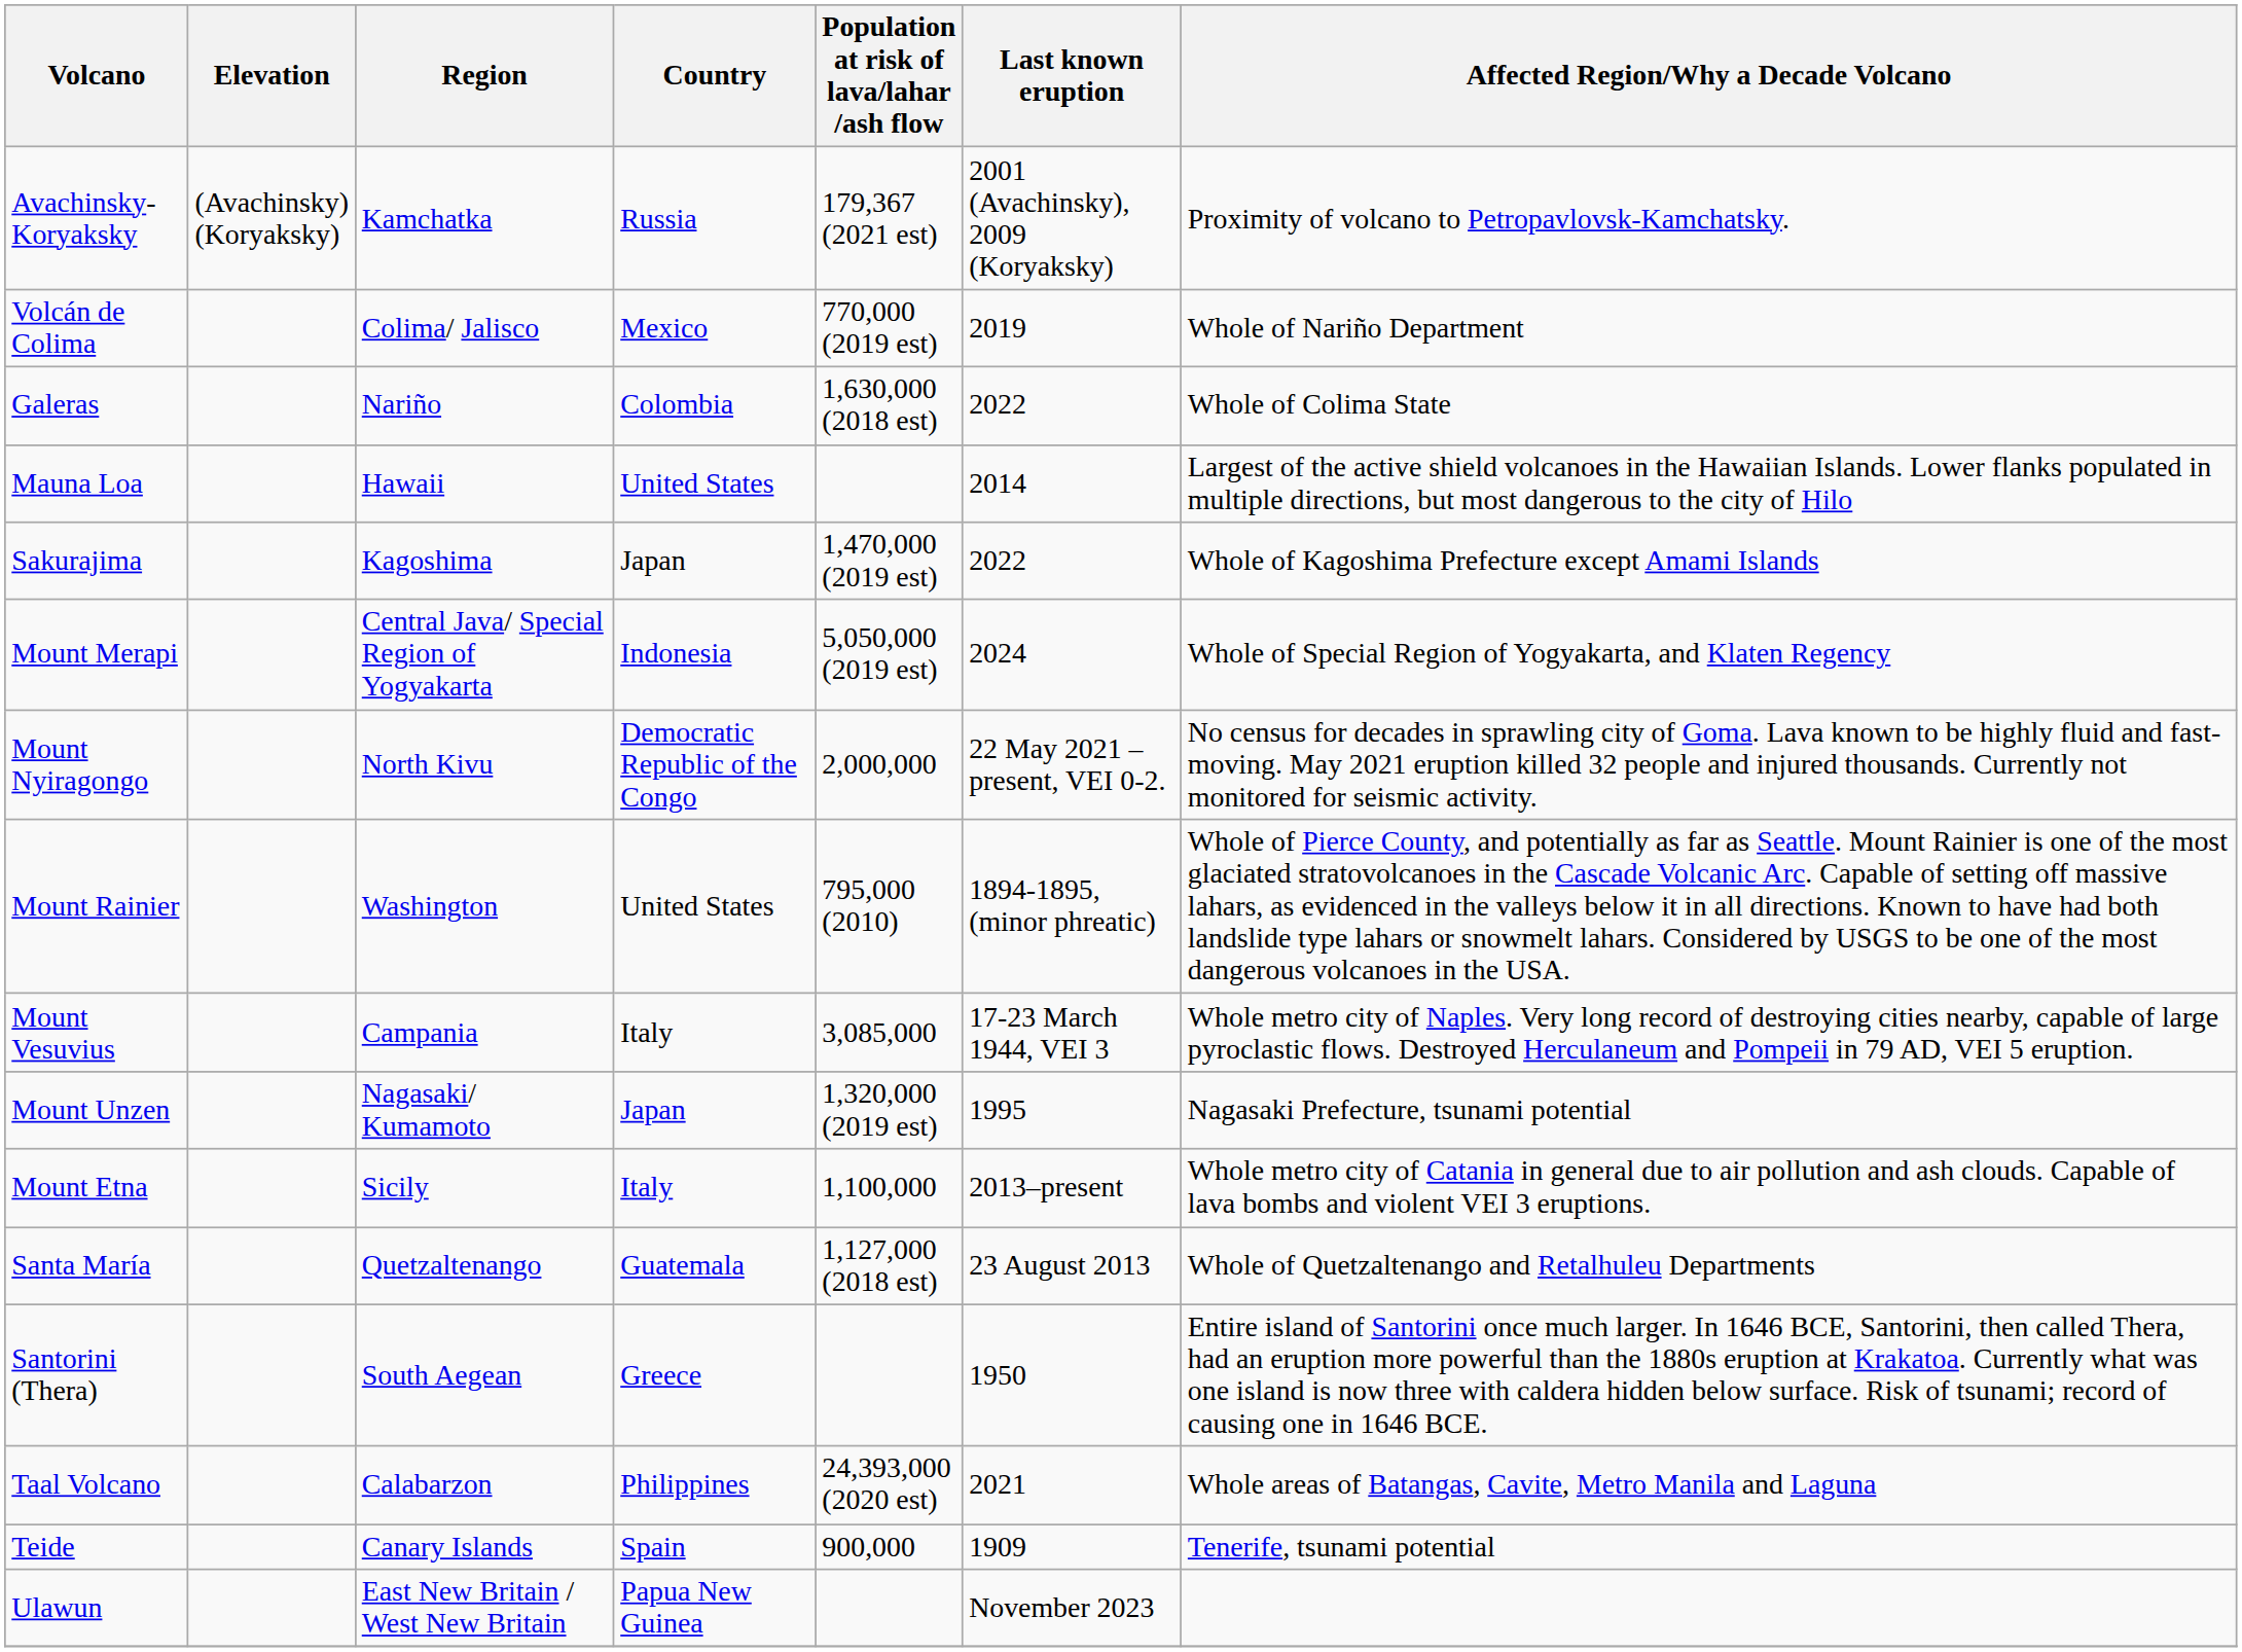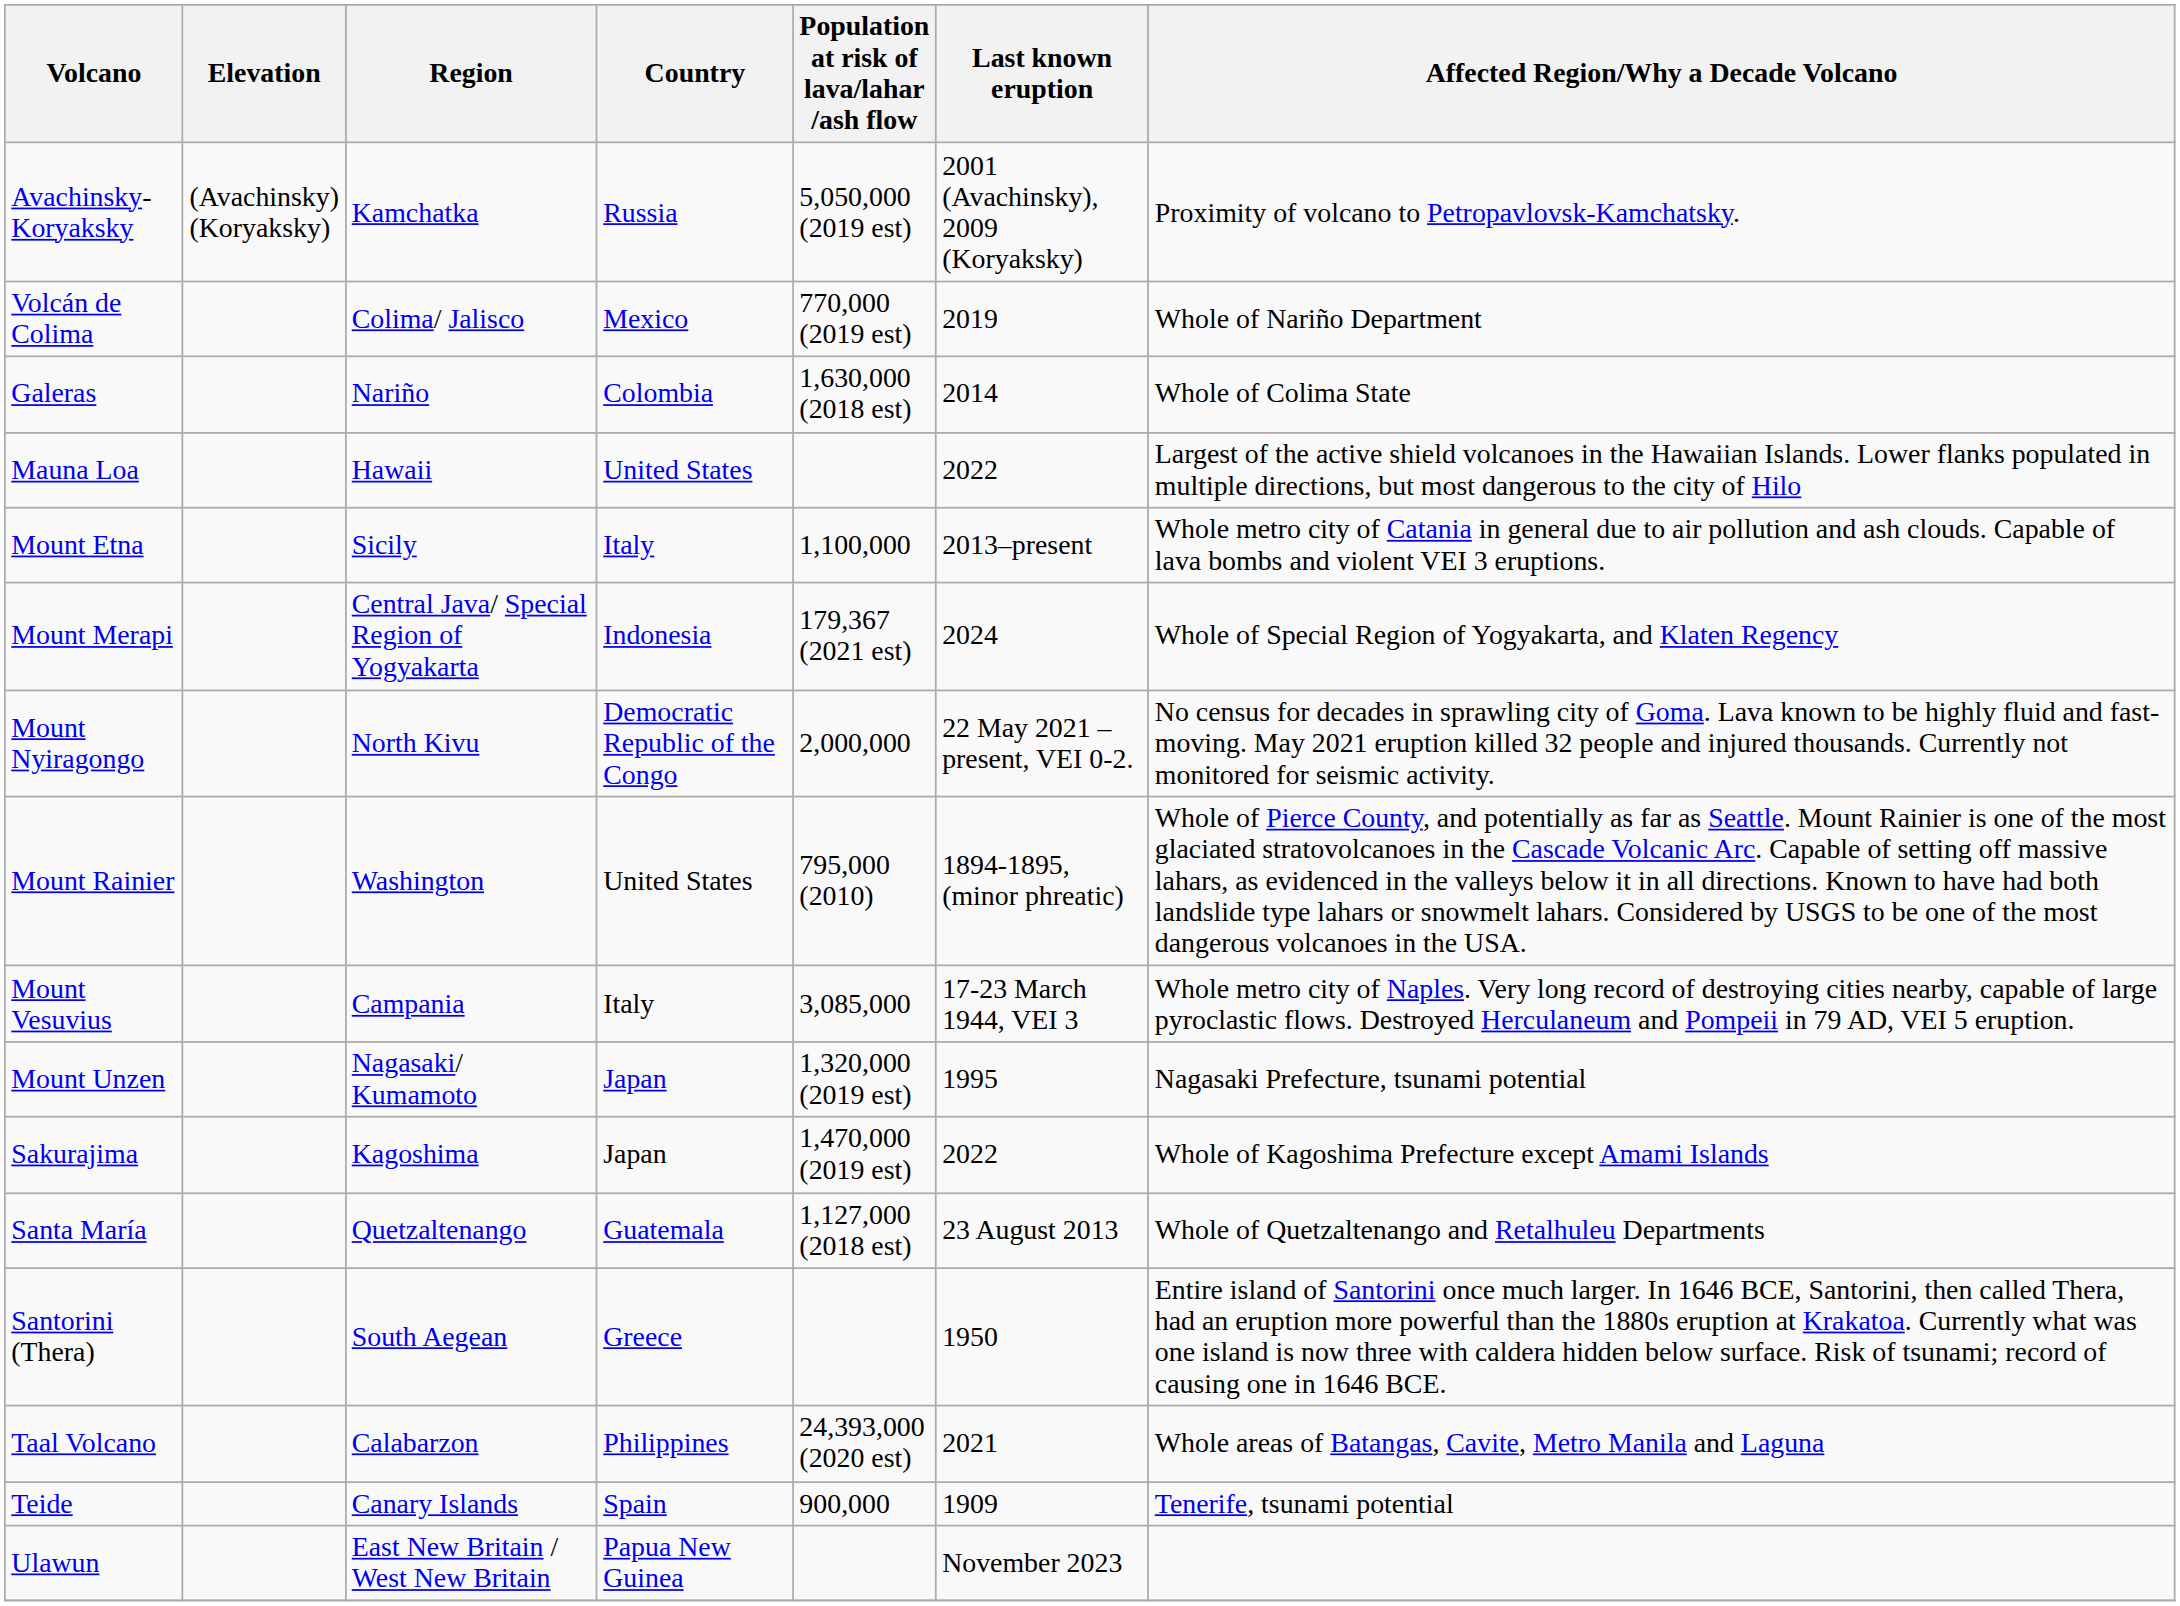 <table class="wikitable sortable"  style="text-align: left;">
 <tr>
 <th>Volcano</th>
 <th>Elevation</th>
 <th>Region</th>
 <th>Country</th>
 <th>Population<br>at risk of<br>lava/lahar<br>/ash flow</th>
 <th>Last known eruption</th>
 <th>Affected Region/Why a Decade Volcano</th>
 </tr>
 <tr>
 <td><a href='#'>Avachinsky</a>-<a href='#'>Koryaksky</a></td>
 <td data-sort-value="2741"> (Avachinsky)<br> (Koryaksky)</td>
 <td><a href='#'>Kamchatka</a></td>
 <td><a href='#'>Russia</a></td>
-<td data-sort-value="179367">179,367<br>(2021 est)</td>
+<td data-sort-value="5050000">5,050,000<br>(2019 est)</td>
 <td data-sort-value="2009">2001 (Avachinsky),<br>2009 (Koryaksky)</td>
 <td>Proximity of volcano to <a href='#'>Petropavlovsk-Kamchatsky</a>.</td>
 </tr>
 <tr>
 <td><a href='#'>Volcán de Colima</a></td>
 <td data-sort-value="3820"></td>
 <td><a href='#'>Colima</a>/ <a href='#'>Jalisco</a></td>
 <td><a href='#'>Mexico</a></td>
 <td data-sort-value="770000">770,000<br>(2019 est)</td>
 <td data-sort-value="2019">2019</td>
 <td>Whole of Nariño Department</td>
 </tr>
 <tr>
 <td><a href='#'>Galeras</a></td>
 <td data-sort-value="4276"></td>
 <td><a href='#'>Nariño</a></td>
 <td><a href='#'>Colombia</a></td>
 <td data-sort-value="1630000">1,630,000<br>(2018 est)</td>
-<td>2022</td>
+<td data-sort-value="2014">2014</td>
 <td>Whole of Colima State</td>
 </tr>
 <tr>
 <td><a href='#'>Mauna Loa</a></td>
 <td data-sort-value="4169"></td>
 <td><a href='#'>Hawaii</a></td>
 <td><a href='#'>United States</a></td>
 <td></td>
-<td data-sort-value="2014">2014</td>
+<td>2022</td>
 <td>Largest of the active shield volcanoes in the Hawaiian Islands. Lower flanks populated in multiple directions, but most dangerous to the city of <a href='#'>Hilo</a></td>
 </tr>
 <tr>
-<td><a href='#'>Sakurajima</a></td>
-<td data-sort-value="1117"></td>
-<td><a href='#'>Kagoshima</a></td>
-<td>Japan</td>
-<td data-sort-value="1470000">1,470,000<br>(2019 est)</td>
-<td data-sort-value="2022">2022</td>
-<td>Whole of Kagoshima Prefecture except <a href='#'>Amami Islands</a></td>
+<td><a href='#'>Mount Etna</a></td>
+<td data-sort-value="3326"></td>
+<td><a href='#'>Sicily</a></td>
+<td><a href='#'>Italy</a></td>
+<td data-sort-value="1100000">1,100,000</td>
+<td data-sort-value="2022">2013–present</td>
+<td>Whole metro city of <a href='#'>Catania</a> in general due to air pollution and ash clouds. Capable of lava bombs and violent VEI 3 eruptions.</td>
 </tr>
 <tr>
 <td><a href='#'>Mount Merapi</a></td>
 <td data-sort-value="2910"></td>
 <td><a href='#'>Central Java</a>/ <a href='#'>Special Region of Yogyakarta</a></td>
 <td><a href='#'>Indonesia</a></td>
-<td data-sort-value="5050000">5,050,000<br>(2019 est)</td>
+<td data-sort-value="179367">179,367<br>(2021 est)</td>
 <td data-sort-value="2024">2024</td>
 <td>Whole of Special Region of Yogyakarta, and <a href='#'>Klaten Regency</a></td>
 </tr>
 <tr>
 <td><a href='#'>Mount Nyiragongo</a></td>
 <td data-sort-value="3470"></td>
 <td><a href='#'>North Kivu</a></td>
 <td><a href='#'>Democratic Republic of the Congo</a></td>
 <td data-sort-value="2000000">2,000,000</td>
 <td data-sort-value="2022">22 May 2021 – present, VEI 0-2.</td>
 <td>No census for decades in sprawling city of <a href='#'>Goma</a>. Lava known to be highly fluid and fast-moving. May 2021 eruption killed 32 people and injured thousands. Currently not monitored for seismic activity.</td>
 </tr>
 <tr>
 <td><a href='#'>Mount Rainier</a></td>
 <td data-sort-value="4392"></td>
 <td><a href='#'>Washington</a></td>
 <td>United States</td>
 <td data-sort-value="795000">795,000<br>(2010)</td>
 <td data-sort-value="1895">1894-1895, (minor phreatic)</td>
 <td>Whole of <a href='#'>Pierce County</a>, and potentially as far as <a href='#'>Seattle</a>. Mount Rainier is one of the most glaciated stratovolcanoes in the <a href='#'>Cascade Volcanic Arc</a>. Capable of setting off massive lahars, as evidenced in the valleys below it in all directions. Known to have had both landslide type lahars or snowmelt lahars.  Considered by USGS to be one of the most dangerous volcanoes in the USA.</td>
 </tr>
 <tr>
 <td><a href='#'>Mount Vesuvius</a></td>
 <td data-sort-value="1281"></td>
 <td><a href='#'>Campania</a></td>
 <td>Italy</td>
 <td data-sort-value="3085000">3,085,000</td>
 <td data-sort-value="1944">17-23 March 1944, VEI 3</td>
 <td>Whole metro city of <a href='#'>Naples</a>. Very long record of destroying cities nearby, capable of large pyroclastic flows. Destroyed <a href='#'>Herculaneum</a> and <a href='#'>Pompeii</a> in 79 AD, VEI 5 eruption.</td>
 </tr>
 <tr>
 <td><a href='#'>Mount Unzen</a></td>
 <td data-sort-value="1486"></td>
 <td><a href='#'>Nagasaki</a>/ <a href='#'>Kumamoto</a></td>
 <td><a href='#'>Japan</a></td>
 <td data-sort-value="1320000">1,320,000<br>(2019 est)</td>
 <td data-sort-value="1995">1995</td>
 <td>Nagasaki Prefecture, tsunami potential</td>
 </tr>
 <tr>
-<td><a href='#'>Mount Etna</a></td>
-<td data-sort-value="3326"></td>
-<td><a href='#'>Sicily</a></td>
-<td><a href='#'>Italy</a></td>
-<td data-sort-value="1100000">1,100,000</td>
-<td data-sort-value="2022">2013–present</td>
-<td>Whole metro city of <a href='#'>Catania</a> in general due to air pollution and ash clouds. Capable of lava bombs and violent VEI 3 eruptions.</td>
+<td><a href='#'>Sakurajima</a></td>
+<td data-sort-value="1117"></td>
+<td><a href='#'>Kagoshima</a></td>
+<td>Japan</td>
+<td data-sort-value="1470000">1,470,000<br>(2019 est)</td>
+<td data-sort-value="2022">2022</td>
+<td>Whole of Kagoshima Prefecture except <a href='#'>Amami Islands</a></td>
 </tr>
 <tr>
 <td><a href='#'>Santa María</a></td>
 <td data-sort-value="3772"></td>
 <td><a href='#'>Quetzaltenango</a></td>
 <td><a href='#'>Guatemala</a></td>
 <td data-sort-value="1127000">1,127,000<br>(2018 est)</td>
 <td data-sort-value="2013">23 August 2013</td>
 <td>Whole of Quetzaltenango and <a href='#'>Retalhuleu</a> Departments</td>
 </tr>
 <tr>
 <td><a href='#'>Santorini</a> (Thera)</td>
 <td data-sort-value="367"></td>
 <td><a href='#'>South Aegean</a></td>
 <td><a href='#'>Greece</a></td>
 <td></td>
 <td data-sort-value="1950">1950</td>
 <td>Entire island of <a href='#'>Santorini</a> once much larger.  In 1646 BCE,  Santorini, then called Thera, had an eruption more powerful than the 1880s eruption at <a href='#'>Krakatoa</a>. Currently what was one island is now three with caldera hidden below surface. Risk of tsunami; record of causing one in 1646 BCE.</td>
 </tr>
 <tr>
 <td><a href='#'>Taal Volcano</a></td>
 <td data-sort-value="311"></td>
 <td><a href='#'>Calabarzon</a></td>
 <td><a href='#'>Philippines</a></td>
 <td data-sort-value="24393000">24,393,000<br>(2020 est)</td>
 <td data-sort-value="2021">2021</td>
 <td>Whole areas of <a href='#'>Batangas</a>, <a href='#'>Cavite</a>, <a href='#'>Metro Manila</a> and <a href='#'>Laguna</a></td>
 </tr>
 <tr>
 <td><a href='#'>Teide</a></td>
 <td data-sort-value="3715"></td>
 <td><a href='#'>Canary Islands</a></td>
 <td><a href='#'>Spain</a></td>
 <td data-sort-value="900000">900,000</td>
 <td data-sort-value="1909">1909</td>
 <td><a href='#'>Tenerife</a>, tsunami potential</td>
 </tr>
 <tr>
 <td><a href='#'>Ulawun</a></td>
 <td data-sort-value="2334"></td>
 <td><a href='#'>East New Britain</a> / <a href='#'>West New Britain</a></td>
 <td><a href='#'>Papua New Guinea</a></td>
 <td></td>
 <td data-sort-value="2022">November 2023</td>
 <td></td>
 </tr>
 <tr>
 </tr>
 </table>
